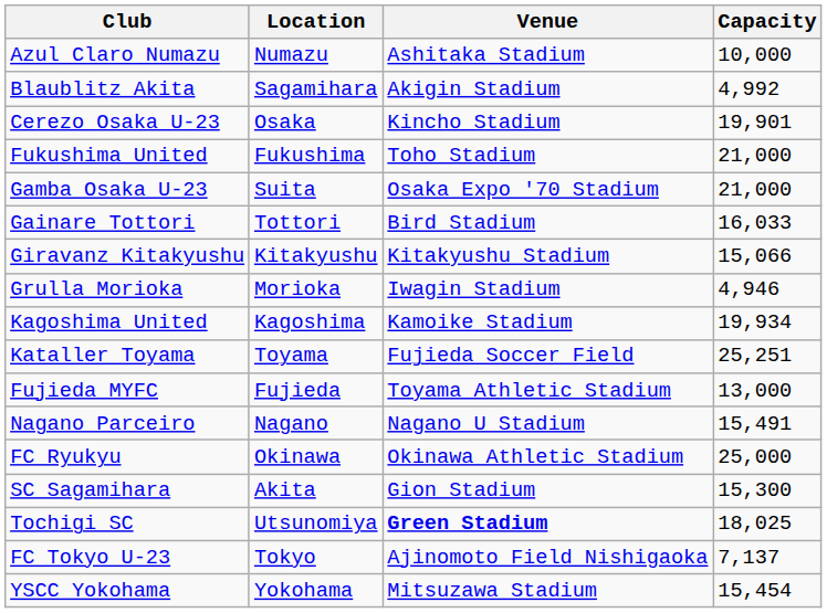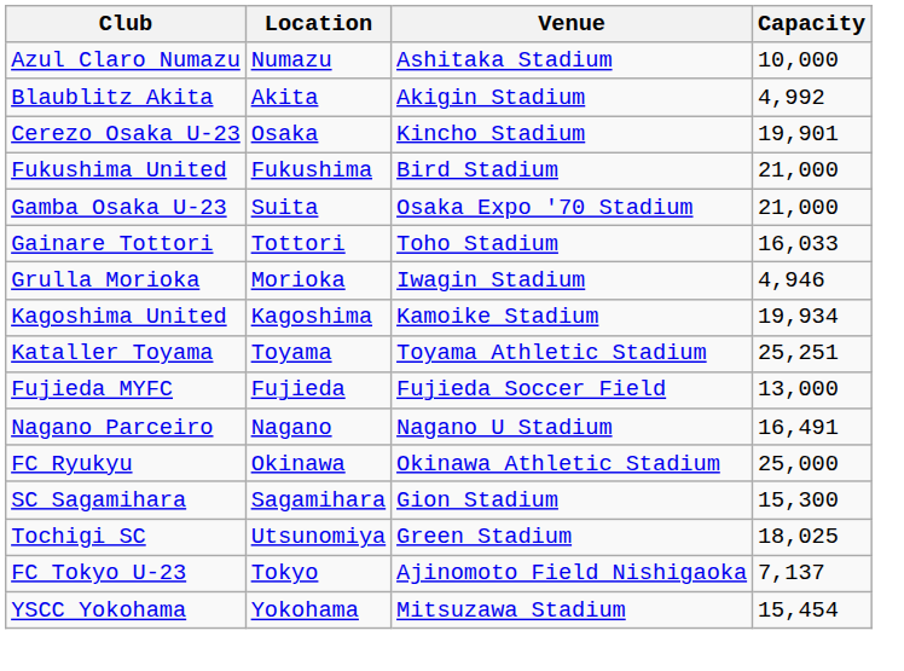 <table class="wikitable sortable">
 <tr>
 <th>Club</th>
 <th>Location</th>
 <th>Venue</th>
 <th>Capacity</th>
 </tr>
 <tr>
 <td><a href='#'>Azul Claro Numazu</a></td>
 <td><a href='#'>Numazu</a></td>
 <td><a href='#'>Ashitaka Stadium</a></td>
 <td>10,000</td>
 </tr>
 <tr>
 <td><a href='#'>Blaublitz Akita</a></td>
-<td><a href='#'>Sagamihara</a></td>
+<td><a href='#'>Akita</a></td>
 <td><a href='#'>Akigin Stadium</a></td>
 <td>4,992</td>
 </tr>
 <tr>
 <td><a href='#'>Cerezo Osaka U-23</a></td>
 <td><a href='#'>Osaka</a></td>
 <td><a href='#'>Kincho Stadium</a></td>
 <td>19,901</td>
 </tr>
 <tr>
 <td><a href='#'>Fukushima United</a></td>
 <td><a href='#'>Fukushima</a></td>
-<td><a href='#'>Toho Stadium</a></td>
+<td><a href='#'>Bird Stadium</a></td>
 <td>21,000</td>
 </tr>
 <tr>
 <td><a href='#'>Gamba Osaka U-23</a></td>
 <td><a href='#'>Suita</a></td>
 <td><a href='#'>Osaka Expo '70 Stadium</a></td>
 <td>21,000</td>
 </tr>
 <tr>
 <td><a href='#'>Gainare Tottori</a></td>
 <td><a href='#'>Tottori</a></td>
-<td><a href='#'>Bird Stadium</a></td>
+<td><a href='#'>Toho Stadium</a></td>
 <td>16,033</td>
-</tr>
-<tr>
-<td><a href='#'>Giravanz Kitakyushu</a></td>
-<td><a href='#'>Kitakyushu</a></td>
-<td><a href='#'>Kitakyushu Stadium</a></td>
-<td>15,066</td>
 </tr>
 <tr>
 <td><a href='#'>Grulla Morioka</a></td>
 <td><a href='#'>Morioka</a></td>
 <td><a href='#'>Iwagin Stadium</a></td>
 <td>4,946</td>
 </tr>
 <tr>
 <td><a href='#'>Kagoshima United</a></td>
 <td><a href='#'>Kagoshima</a></td>
 <td><a href='#'>Kamoike Stadium</a></td>
 <td>19,934</td>
 </tr>
 <tr>
 <td><a href='#'>Kataller Toyama</a></td>
 <td><a href='#'>Toyama</a></td>
-<td><a href='#'>Fujieda Soccer Field</a></td>
+<td><a href='#'>Toyama Athletic Stadium</a></td>
 <td>25,251</td>
 </tr>
 <tr>
 <td><a href='#'>Fujieda MYFC</a></td>
 <td><a href='#'>Fujieda</a></td>
-<td><a href='#'>Toyama Athletic Stadium</a></td>
+<td><a href='#'>Fujieda Soccer Field</a></td>
 <td>13,000</td>
 </tr>
 <tr>
 <td><a href='#'>Nagano Parceiro</a></td>
 <td><a href='#'>Nagano</a></td>
 <td><a href='#'>Nagano U Stadium</a></td>
-<td>15,491</td>
+<td>16,491</td>
 </tr>
 <tr>
 <td><a href='#'>FC Ryukyu</a></td>
 <td><a href='#'>Okinawa</a></td>
 <td><a href='#'>Okinawa Athletic Stadium</a></td>
 <td>25,000</td>
 </tr>
 <tr>
 <td><a href='#'>SC Sagamihara</a></td>
-<td><a href='#'>Akita</a></td>
+<td><a href='#'>Sagamihara</a></td>
 <td><a href='#'>Gion Stadium</a></td>
 <td>15,300</td>
 </tr>
 <tr>
 <td><a href='#'>Tochigi SC</a></td>
 <td><a href='#'>Utsunomiya</a></td>
-<td><strong><a href='#'>Green Stadium</a></strong></td>
+<td><a href='#'>Green Stadium</a></td>
 <td>18,025</td>
 </tr>
 <tr>
 <td><a href='#'>FC Tokyo U-23</a></td>
 <td><a href='#'>Tokyo</a></td>
 <td><a href='#'>Ajinomoto Field Nishigaoka</a></td>
 <td>7,137</td>
 </tr>
 <tr>
 <td><a href='#'>YSCC Yokohama</a></td>
 <td><a href='#'>Yokohama</a></td>
 <td><a href='#'>Mitsuzawa Stadium</a></td>
 <td>15,454</td>
 </tr>
 </table>
